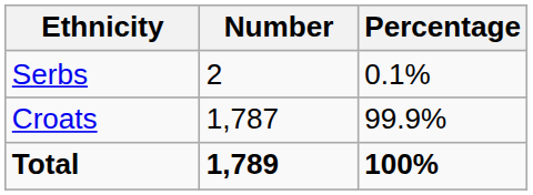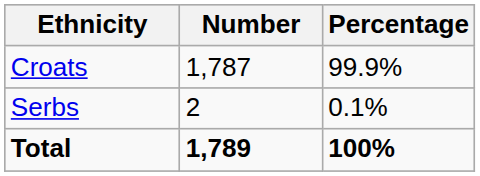 <table class="wikitable">
 <tr>
 <th width="100px">Ethnicity</th>
 <th width="80px">Number</th>
 <th width="80px">Percentage</th>
 </tr>
 <tr>
+<td><a href='#'>Croats</a></td>
+<td>1,787</td>
+<td>99.9%</td>
+</tr>
+<tr>
 <td><a href='#'>Serbs</a></td>
 <td>2</td>
 <td>0.1%</td>
-</tr>
-<tr>
-<td><a href='#'>Croats</a></td>
-<td>1,787</td>
-<td>99.9%</td>
 </tr>
 <tr>
 <td><strong>Total</strong></td>
 <td><strong>1,789</strong></td>
 <td><strong>100%</strong></td>
 </tr>
 </table>
